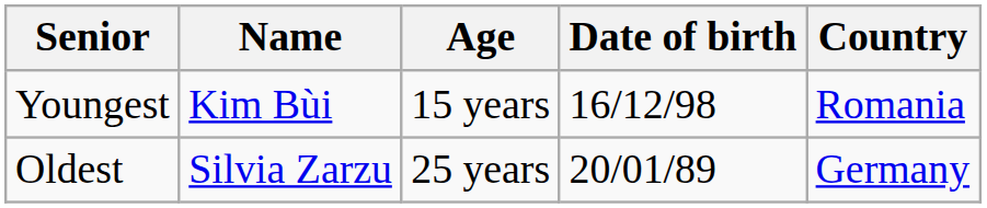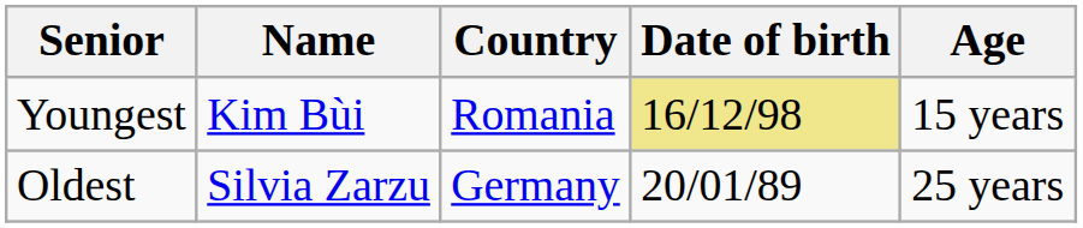 <table class="wikitable">
 <tr>
 <th>Senior</th>
 <th>Name</th>
+<th>Country</th>
+<th>Date of birth</th>
 <th>Age</th>
-<th>Date of birth</th>
-<th>Country</th>
 </tr>
 <tr>
 <td>Youngest</td>
 <td><a href='#'>Kim Bùi</a></td>
+<td>  <a href='#'>Romania</a></td>
+<td style="background: khaki;">16/12/98</td>
 <td>15 years</td>
-<td>16/12/98</td>
-<td>  <a href='#'>Romania</a></td>
 </tr>
 <tr>
 <td>Oldest</td>
 <td><a href='#'>Silvia Zarzu</a></td>
+<td> <a href='#'>Germany</a></td>
+<td>20/01/89</td>
 <td>25 years</td>
-<td>20/01/89</td>
-<td> <a href='#'>Germany</a></td>
 </tr>
 </table>
